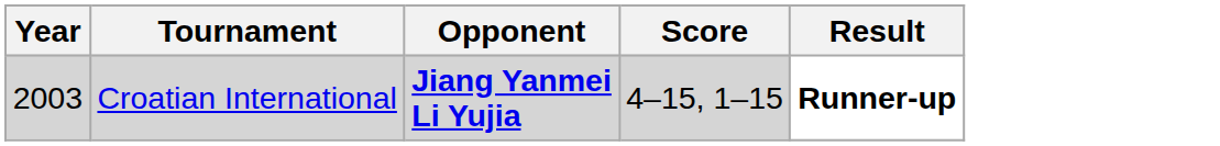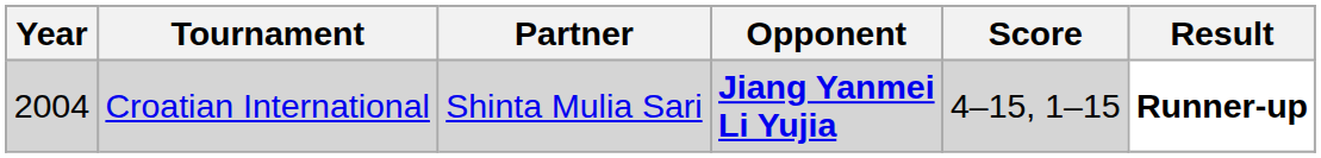 <table class="sortable wikitable" style="font-size: 90%;">
 <tr>
 <th>Year</th>
 <th>Tournament</th>
+<th>Partner</th>
 <th>Opponent</th>
 <th>Score</th>
 <th>Result</th>
 </tr>
 <tr style="background:#D5D5D5">
-<td align="center">2003</td>
+<td align="center">2004</td>
 <td align="left"><a href='#'>Croatian International</a></td>
+<td align="left"> <a href='#'>Shinta Mulia Sari</a></td>
 <td align="left"><strong> <a href='#'>Jiang Yanmei</a><br> <a href='#'>Li Yujia</a></strong></td>
 <td align="left">4–15, 1–15</td>
 <td style="text-align:left; background:white"> <strong>Runner-up</strong></td>
 </tr>
 </table>
